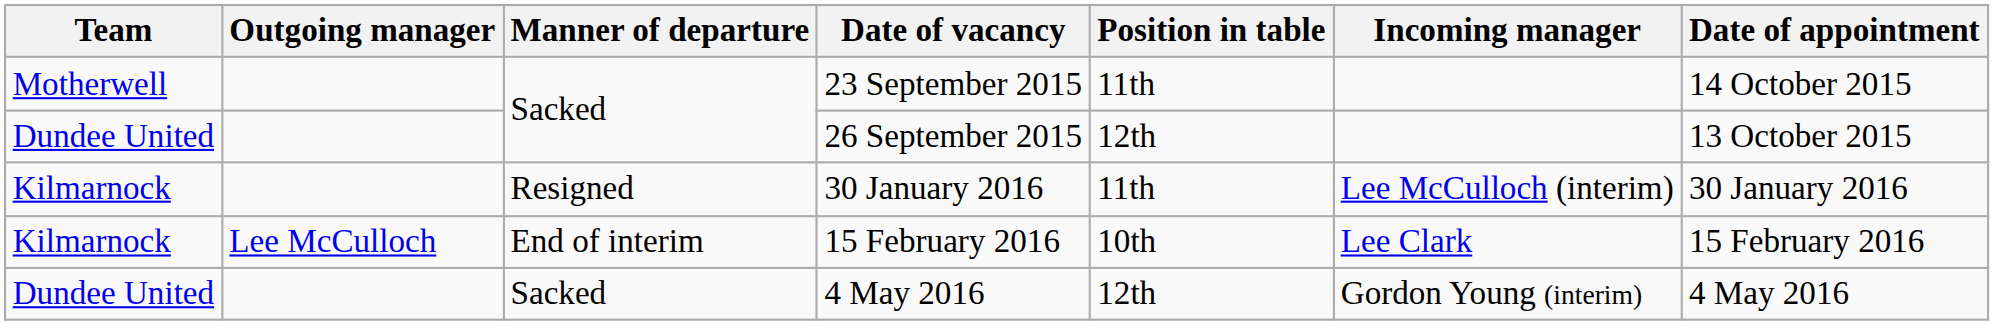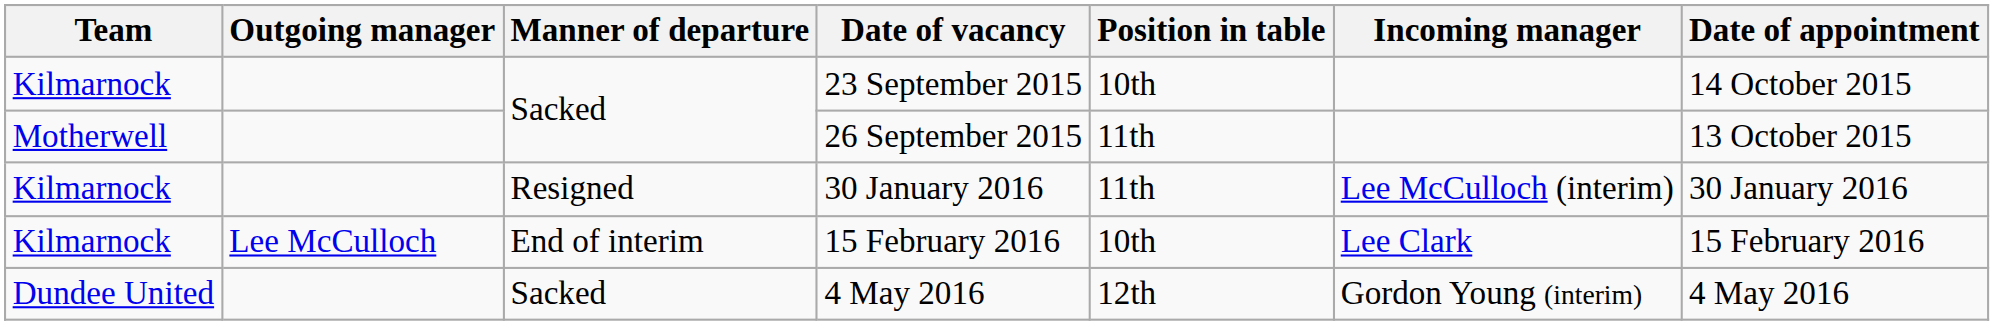 <table class="wikitable">
 <tr>
 <th>Team</th>
 <th>Outgoing manager</th>
 <th>Manner of departure</th>
 <th>Date of vacancy</th>
 <th>Position in table</th>
 <th>Incoming manager</th>
 <th>Date of appointment</th>
 </tr>
 <tr>
-<td><a href='#'>Motherwell</a></td>
+<td><a href='#'>Kilmarnock</a></td>
 <td> </td>
 <td rowspan=2>Sacked</td>
 <td>23 September 2015</td>
-<td>11th</td>
+<td>10th</td>
 <td> </td>
 <td>14 October 2015</td>
 </tr>
 <tr>
-<td><a href='#'>Dundee United</a></td>
+<td><a href='#'>Motherwell</a></td>
 <td> </td>
 <td>26 September 2015</td>
-<td>12th</td>
+<td>11th</td>
 <td> </td>
 <td>13 October 2015</td>
 </tr>
 <tr>
 <td><a href='#'>Kilmarnock</a></td>
 <td> </td>
 <td rowspan=1>Resigned</td>
 <td>30 January 2016</td>
 <td>11th</td>
 <td> <a href='#'>Lee McCulloch</a>  (interim)</td>
 <td>30 January 2016</td>
 </tr>
 <tr>
 <td><a href='#'>Kilmarnock</a></td>
 <td> <a href='#'>Lee McCulloch</a></td>
 <td>End of interim</td>
 <td>15 February 2016</td>
 <td>10th</td>
 <td> <a href='#'>Lee Clark</a></td>
 <td>15 February 2016</td>
 </tr>
 <tr>
 <td><a href='#'>Dundee United</a></td>
 <td> </td>
 <td>Sacked</td>
 <td>4 May 2016</td>
 <td>12th</td>
 <td> Gordon Young <small>(interim)</small></td>
 <td>4 May 2016</td>
 </tr>
 </table>
